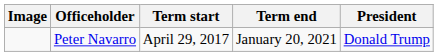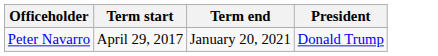 <table class="wikitable">
 <tr>
-<th>Image</th>
 <th>Officeholder</th>
 <th>Term start</th>
 <th>Term end</th>
 <th>President</th>
 </tr>
 <tr>
-<td></td>
 <td><a href='#'>Peter Navarro</a></td>
 <td>April 29, 2017</td>
 <td>January 20, 2021</td>
 <td><a href='#'>Donald Trump</a></td>
 </tr>
 </table>
